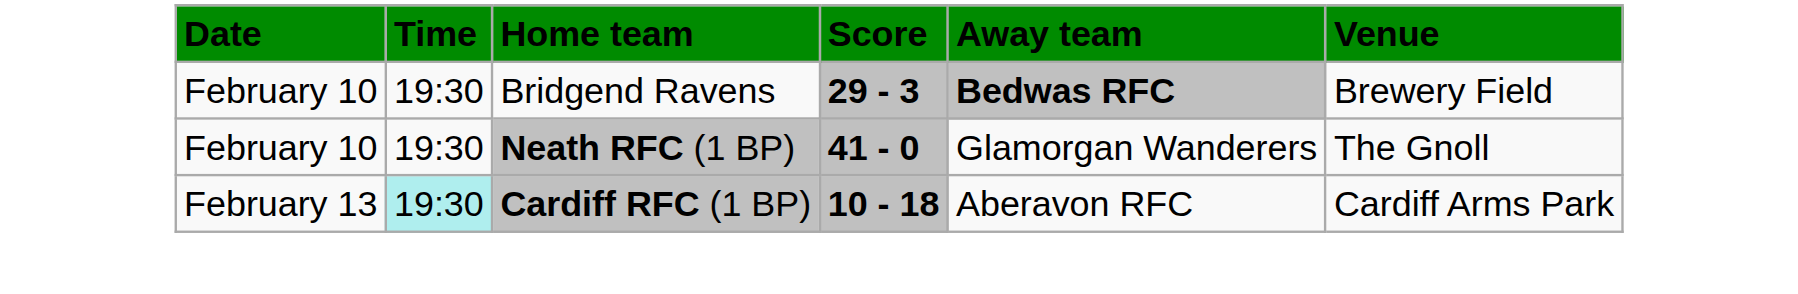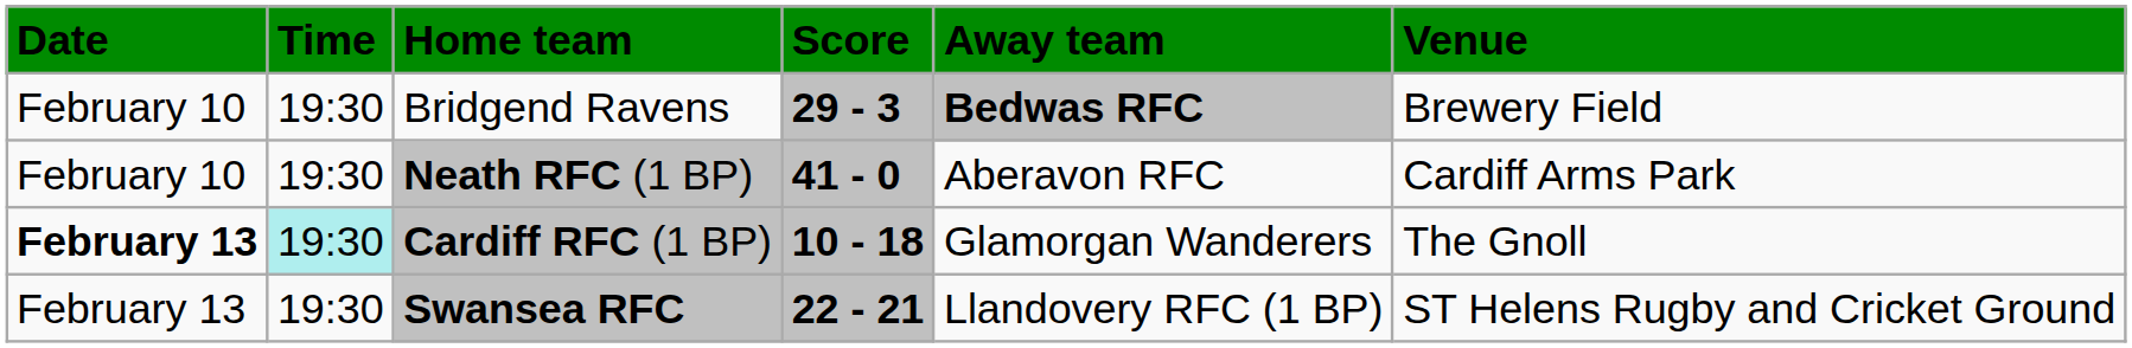 <table class="wikitable" style="margin:0.5em auto; font-size:95%">
 <tr bgcolor="#008B00">
 <td><strong>Date</strong></td>
 <td><strong>Time</strong></td>
 <td><strong>Home team</strong></td>
 <td><strong>Score</strong></td>
 <td><strong>Away team</strong></td>
 <td><strong>Venue</strong></td>
 </tr>
 <tr>
 <td>February 10</td>
 <td>19:30</td>
 <td>Bridgend Ravens</td>
 <td bgcolor="silver"><strong>29 - 3</strong></td>
 <td bgcolor="silver"><strong>Bedwas RFC</strong></td>
 <td>Brewery Field</td>
 </tr>
 <tr>
 <td>February 10</td>
 <td>19:30</td>
 <td bgcolor="silver"><strong>Neath RFC</strong> (1 BP)</td>
 <td bgcolor="silver"><strong>41 - 0</strong></td>
+<td>Aberavon RFC</td>
+<td>Cardiff Arms Park</td>
+</tr>
+<tr>
+<td><strong>February 13</strong></td>
+<td style="background: paleturquoise;">19:30</td>
+<td bgcolor="silver"><strong>Cardiff RFC</strong> (1 BP)</td>
+<td bgcolor="silver"><strong>10 - 18</strong></td>
 <td>Glamorgan Wanderers</td>
 <td>The Gnoll</td>
 </tr>
 <tr>
 <td>February 13</td>
-<td style="background: paleturquoise;">19:30</td>
-<td bgcolor="silver"><strong>Cardiff RFC</strong> (1 BP)</td>
-<td bgcolor="silver"><strong>10 - 18</strong></td>
-<td>Aberavon RFC</td>
-<td>Cardiff Arms Park</td>
+<td>19:30</td>
+<td bgcolor="silver"><strong>Swansea RFC</strong></td>
+<td bgcolor="silver"><strong>22 - 21</strong></td>
+<td>Llandovery RFC (1 BP)</td>
+<td>ST Helens Rugby and Cricket Ground</td>
 </tr>
 </table>
